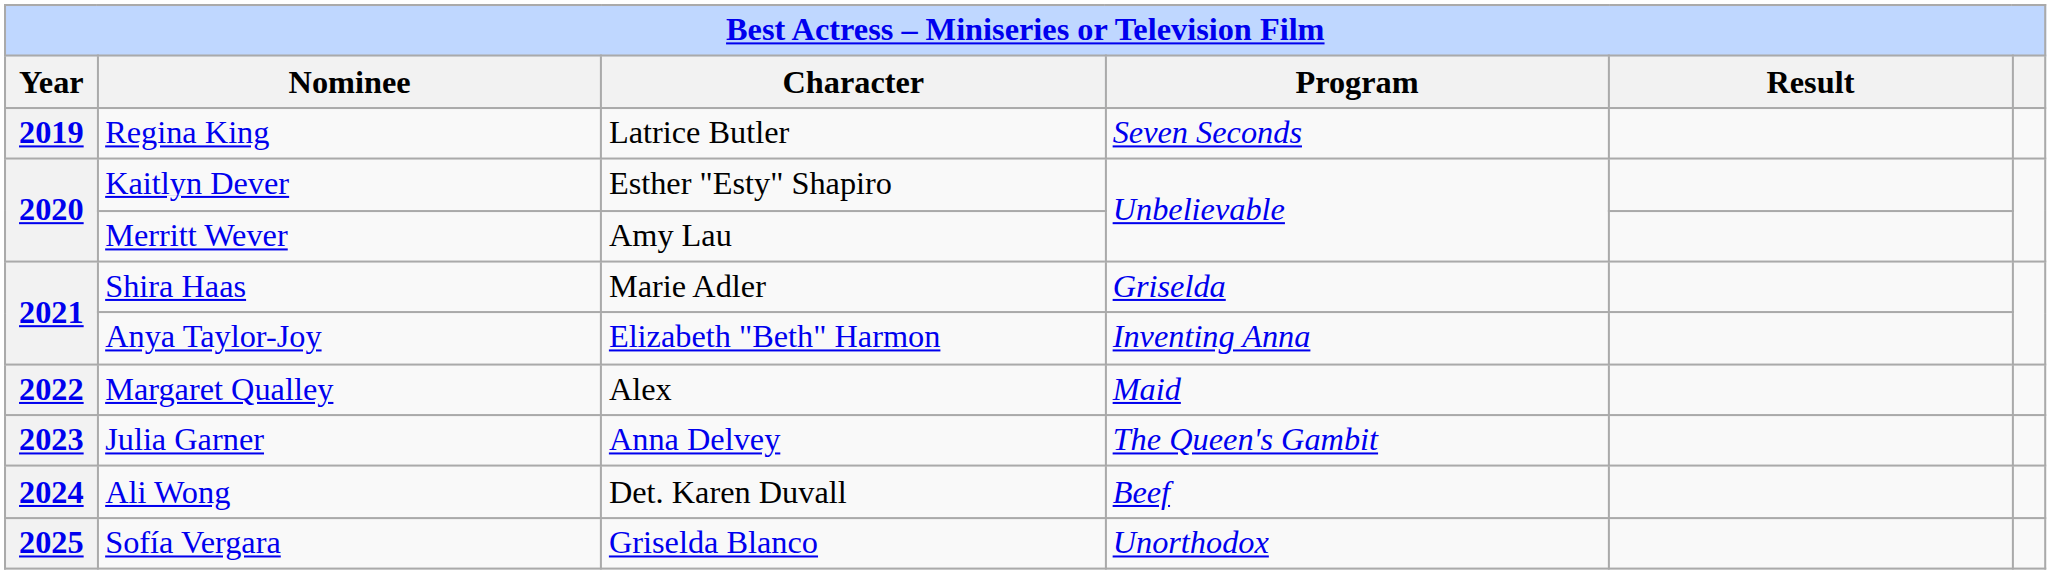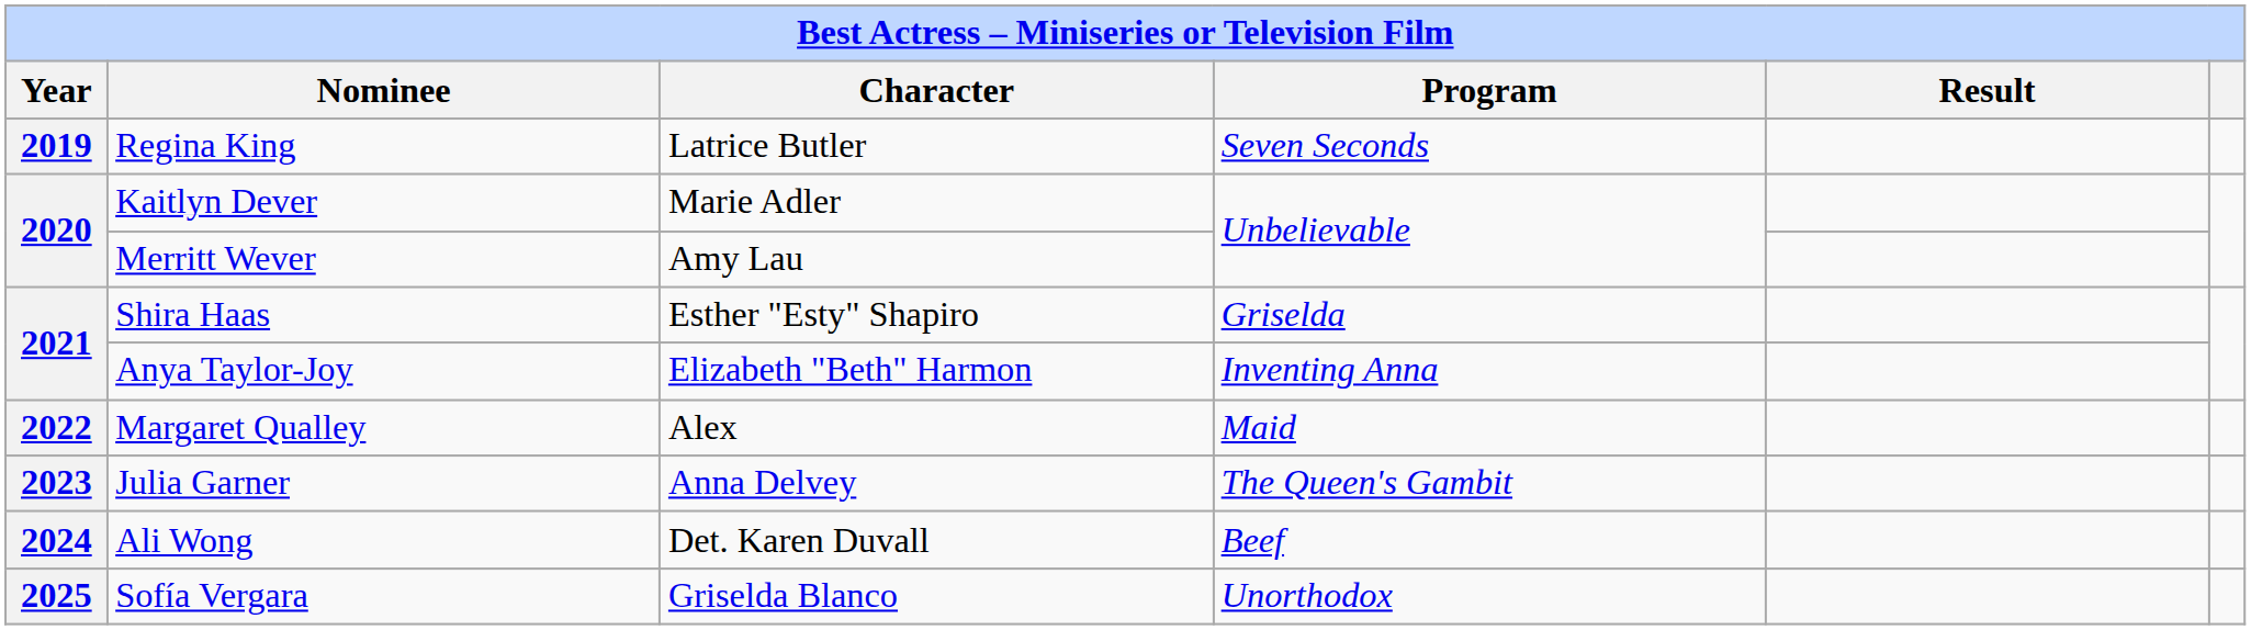 <table class="wikitable plainrowheaders" style="width:80%;">
 <tr style="background:#bfd7ff;">
 <td colspan="6" style="text-align:center;"><strong><a href='#'>Best Actress – Miniseries or Television Film</a></strong></td>
 </tr>
 <tr style="background:#ebf5ff;">
 <th style="width:1%;">Year</th>
 <th style="width:15%;">Nominee</th>
 <th style="width:15%;">Character</th>
 <th style="width:15%;">Program</th>
 <th style="width:12%;">Result</th>
 <th style="width:1%;"></th>
 </tr>
 <tr>
 <th scope=row style="text-align:center;"><a href='#'>2019</a></th>
 <td><a href='#'>Regina King</a></td>
 <td>Latrice Butler</td>
 <td><em><a href='#'>Seven Seconds</a></em></td>
 <td></td>
 <td style="text-align:center;"></td>
 </tr>
 <tr>
 <th scope=row rowspan="2" style="text-align:center;"><a href='#'>2020</a></th>
 <td><a href='#'>Kaitlyn Dever</a></td>
-<td>Esther "Esty" Shapiro</td>
+<td>Marie Adler</td>
 <td rowspan="2"><em><a href='#'>Unbelievable</a></em></td>
 <td></td>
 <td rowspan="2" style="text-align:center;"></td>
 </tr>
 <tr>
 <td><a href='#'>Merritt Wever</a></td>
 <td>Amy Lau</td>
 <td></td>
 </tr>
 <tr>
 <th scope="row" rowspan="2" style="text-align:center;"><a href='#'>2021</a></th>
 <td><a href='#'>Shira Haas</a></td>
-<td>Marie Adler</td>
+<td>Esther "Esty" Shapiro</td>
 <td><em><a href='#'>Griselda</a></em></td>
 <td></td>
 <td rowspan="2" style="text-align:center;"></td>
 </tr>
 <tr>
 <td><a href='#'>Anya Taylor-Joy</a></td>
 <td><a href='#'>Elizabeth "Beth" Harmon</a></td>
 <td><em><a href='#'>Inventing Anna</a></em></td>
 <td></td>
 </tr>
 <tr>
 <th scope=row style="text-align:center;"><a href='#'>2022</a></th>
 <td><a href='#'>Margaret Qualley</a></td>
 <td>Alex</td>
 <td><em><a href='#'>Maid</a></em></td>
 <td></td>
 <td style="text-align:center;"></td>
 </tr>
 <tr>
 <th scope=row style="text-align:center;"><a href='#'>2023</a></th>
 <td><a href='#'>Julia Garner</a></td>
 <td><a href='#'>Anna Delvey</a></td>
 <td><em><a href='#'>The Queen's Gambit</a></em></td>
 <td></td>
 <td></td>
 </tr>
 <tr>
 <th scope=row style="text-align:center;"><a href='#'>2024</a></th>
 <td><a href='#'>Ali Wong</a></td>
 <td>Det. Karen Duvall</td>
 <td><em><a href='#'>Beef</a></em></td>
 <td></td>
 <td></td>
 </tr>
 <tr>
 <th scope=row style="text-align:center;"><a href='#'>2025</a></th>
 <td><a href='#'>Sofía Vergara</a></td>
 <td><a href='#'>Griselda Blanco</a></td>
 <td><em><a href='#'>Unorthodox</a></em></td>
 <td></td>
 <td></td>
 </tr>
 </table>
